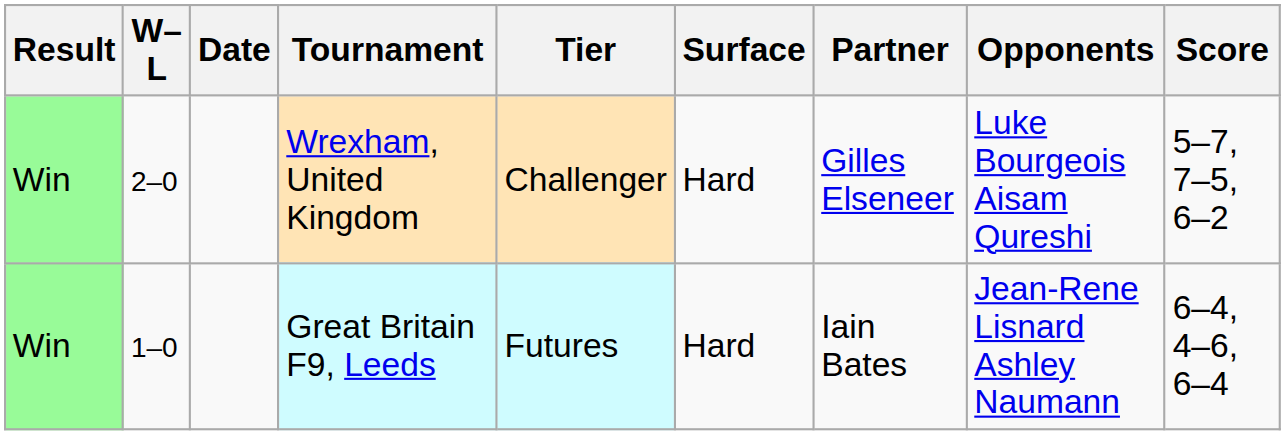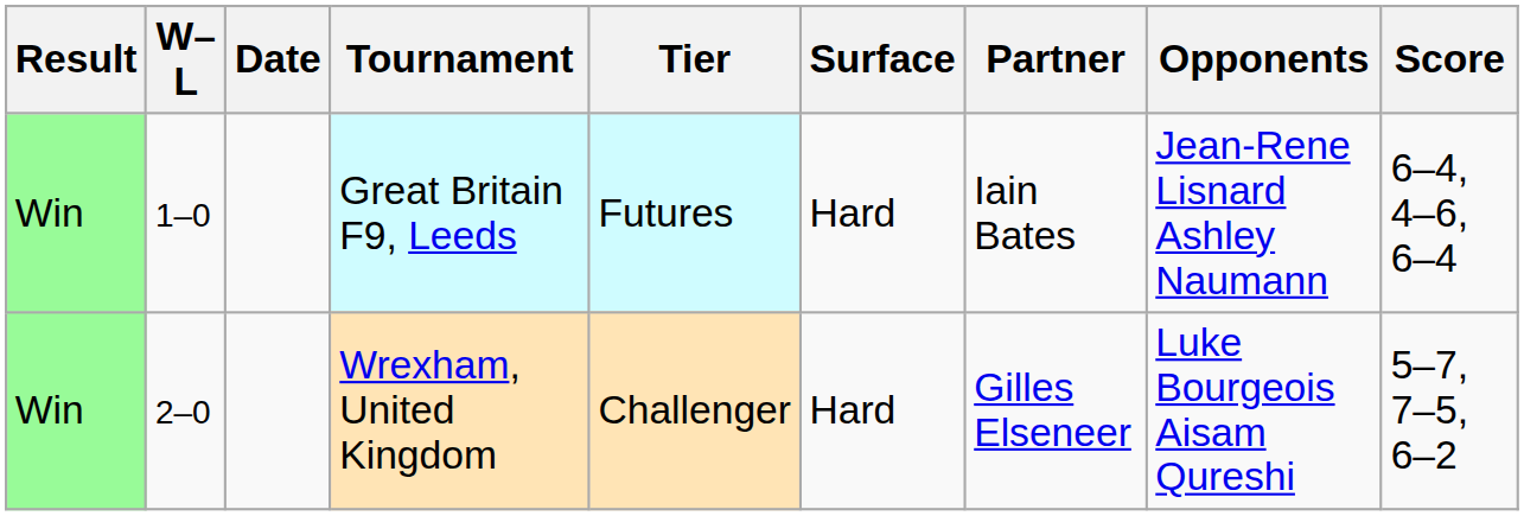 <table class="sortable wikitable">
 <tr>
 <th>Result</th>
 <th class="unsortable">W–L</th>
 <th>Date</th>
 <th>Tournament</th>
 <th>Tier</th>
 <th>Surface</th>
 <th>Partner</th>
 <th>Opponents</th>
 <th class="unsortable">Score</th>
 </tr>
 <tr>
 <td style="background:#98fb98;">Win</td>
+<td><small>1–0</small></td>
+<td></td>
+<td style="background:#cffcff;">Great Britain F9, <a href='#'>Leeds</a></td>
+<td style="background:#cffcff;">Futures</td>
+<td>Hard</td>
+<td> Iain Bates</td>
+<td> <a href='#'>Jean-Rene Lisnard</a> <br>  <a href='#'>Ashley Naumann</a></td>
+<td>6–4, 4–6, 6–4</td>
+</tr>
+<tr>
+<td style="background:#98fb98;">Win</td>
 <td><small>2–0</small></td>
 <td></td>
 <td style="background:moccasin;"><a href='#'>Wrexham</a>, United Kingdom</td>
 <td style="background:moccasin;">Challenger</td>
 <td>Hard</td>
 <td> <a href='#'>Gilles Elseneer</a></td>
 <td> <a href='#'>Luke Bourgeois</a> <br>  <a href='#'>Aisam Qureshi</a></td>
 <td>5–7, 7–5, 6–2</td>
 </tr>
-<tr>
-<td style="background:#98fb98;">Win</td>
-<td><small>1–0</small></td>
-<td></td>
-<td style="background:#cffcff;">Great Britain F9, <a href='#'>Leeds</a></td>
-<td style="background:#cffcff;">Futures</td>
-<td>Hard</td>
-<td> Iain Bates</td>
-<td> <a href='#'>Jean-Rene Lisnard</a> <br>  <a href='#'>Ashley Naumann</a></td>
-<td>6–4, 4–6, 6–4</td>
-</tr>
 </table>
